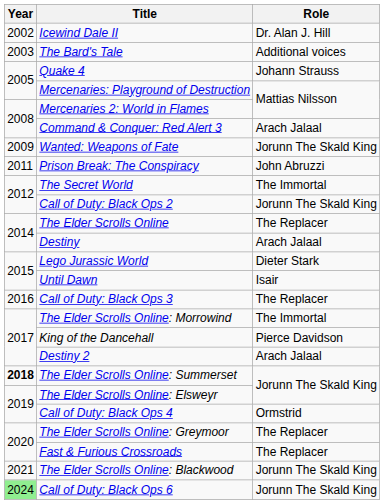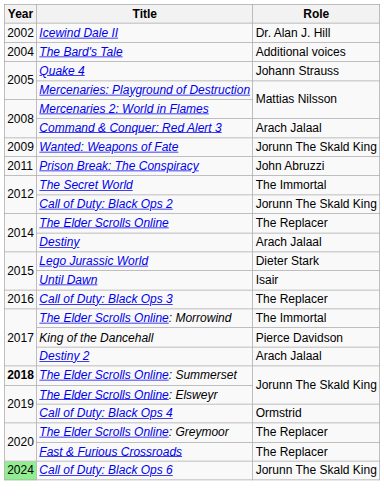 <table class="wikitable sortable">
 <tr>
 <th>Year</th>
 <th>Title</th>
 <th>Role</th>
 </tr>
 <tr>
 <td>2002</td>
 <td><em><a href='#'>Icewind Dale II</a></em></td>
 <td>Dr. Alan J. Hill</td>
 </tr>
 <tr>
-<td>2003</td>
+<td>2004</td>
 <td><em><a href='#'>The Bard's Tale</a></em></td>
 <td>Additional voices</td>
 </tr>
 <tr>
 <td rowspan="2">2005</td>
 <td><em><a href='#'>Quake 4</a></em></td>
 <td>Johann Strauss</td>
 </tr>
 <tr>
 <td><em><a href='#'>Mercenaries: Playground of Destruction</a></em></td>
 <td rowspan="2">Mattias Nilsson</td>
 </tr>
 <tr>
 <td rowspan="2">2008</td>
 <td><em><a href='#'>Mercenaries 2: World in Flames</a></em></td>
 </tr>
 <tr>
 <td><em><a href='#'>Command & Conquer: Red Alert 3</a></em></td>
 <td>Arach Jalaal</td>
 </tr>
 <tr>
 <td>2009</td>
 <td><em><a href='#'>Wanted: Weapons of Fate</a></em></td>
 <td>Jorunn The Skald King</td>
 </tr>
 <tr>
 <td>2011</td>
 <td><em><a href='#'>Prison Break: The Conspiracy</a></em></td>
 <td>John Abruzzi</td>
 </tr>
 <tr>
 <td rowspan="2">2012</td>
 <td><em><a href='#'>The Secret World</a></em></td>
 <td>The Immortal</td>
 </tr>
 <tr>
 <td><em><a href='#'>Call of Duty: Black Ops 2</a></em></td>
 <td>Jorunn The Skald King</td>
 </tr>
 <tr>
 <td rowspan="2">2014</td>
 <td><em><a href='#'>The Elder Scrolls Online</a></em></td>
 <td>The Replacer</td>
 </tr>
 <tr>
 <td><em><a href='#'>Destiny</a></em></td>
 <td>Arach Jalaal</td>
 </tr>
 <tr>
 <td rowspan="2">2015</td>
 <td><em><a href='#'>Lego Jurassic World</a></em></td>
 <td>Dieter Stark</td>
 </tr>
 <tr>
 <td><em><a href='#'>Until Dawn</a></em></td>
 <td>Isair</td>
 </tr>
 <tr>
 <td>2016</td>
 <td><em><a href='#'>Call of Duty: Black Ops 3</a></em></td>
 <td>The Replacer</td>
 </tr>
 <tr>
 <td rowspan="3">2017</td>
 <td><em><a href='#'>The Elder Scrolls Online</a>: Morrowind</em></td>
 <td>The Immortal</td>
 </tr>
 <tr>
 <td><em>King of the Dancehall</em></td>
 <td>Pierce Davidson</td>
 </tr>
 <tr>
 <td><em><a href='#'>Destiny 2</a></em></td>
 <td>Arach Jalaal</td>
 </tr>
 <tr>
 <td><strong>2018</strong></td>
 <td><em><a href='#'>The Elder Scrolls Online</a>: Summerset</em></td>
 <td rowspan=2>Jorunn The Skald King</td>
 </tr>
 <tr>
 <td rowspan="2">2019</td>
 <td><em><a href='#'>The Elder Scrolls Online</a>: Elsweyr</em></td>
 </tr>
 <tr>
 <td><em><a href='#'>Call of Duty: Black Ops 4</a></em></td>
 <td>Ormstrid</td>
 </tr>
 <tr>
 <td rowspan="2">2020</td>
 <td><em><a href='#'>The Elder Scrolls Online</a>: Greymoor</em></td>
 <td>The Replacer</td>
 </tr>
 <tr>
 <td><em><a href='#'>Fast & Furious Crossroads</a></em></td>
 <td>The Replacer</td>
 </tr>
 <tr>
-<td>2021</td>
-<td><em><a href='#'>The Elder Scrolls Online</a>: Blackwood</em></td>
-<td>Jorunn The Skald King</td>
-</tr>
-<tr>
 <td style="background: lightgreen;">2024</td>
 <td><em><a href='#'>Call of Duty: Black Ops 6</a></em></td>
 <td>Jorunn The Skald King</td>
 </tr>
 </table>
